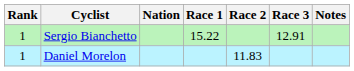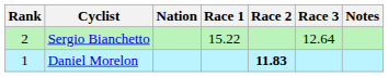 <table class="wikitable sortable" style="text-align:center">
 <tr>
 <th>Rank</th>
 <th>Cyclist</th>
 <th>Nation</th>
 <th>Race 1</th>
 <th>Race 2</th>
 <th>Race 3</th>
 <th>Notes</th>
 </tr>
 <tr bgcolor=bbf3bb>
-<td>1</td>
+<td>2</td>
 <td align=left><a href='#'>Sergio Bianchetto</a></td>
 <td align=left></td>
 <td>15.22</td>
 <td></td>
-<td>12.91</td>
+<td>12.64</td>
 <td></td>
 </tr>
 <tr bgcolor=bbf3ff>
 <td>1</td>
 <td align=left><a href='#'>Daniel Morelon</a></td>
 <td align=left></td>
 <td></td>
-<td>11.83</td>
+<td><strong>11.83</strong></td>
 <td></td>
 <td></td>
 </tr>
 </table>
